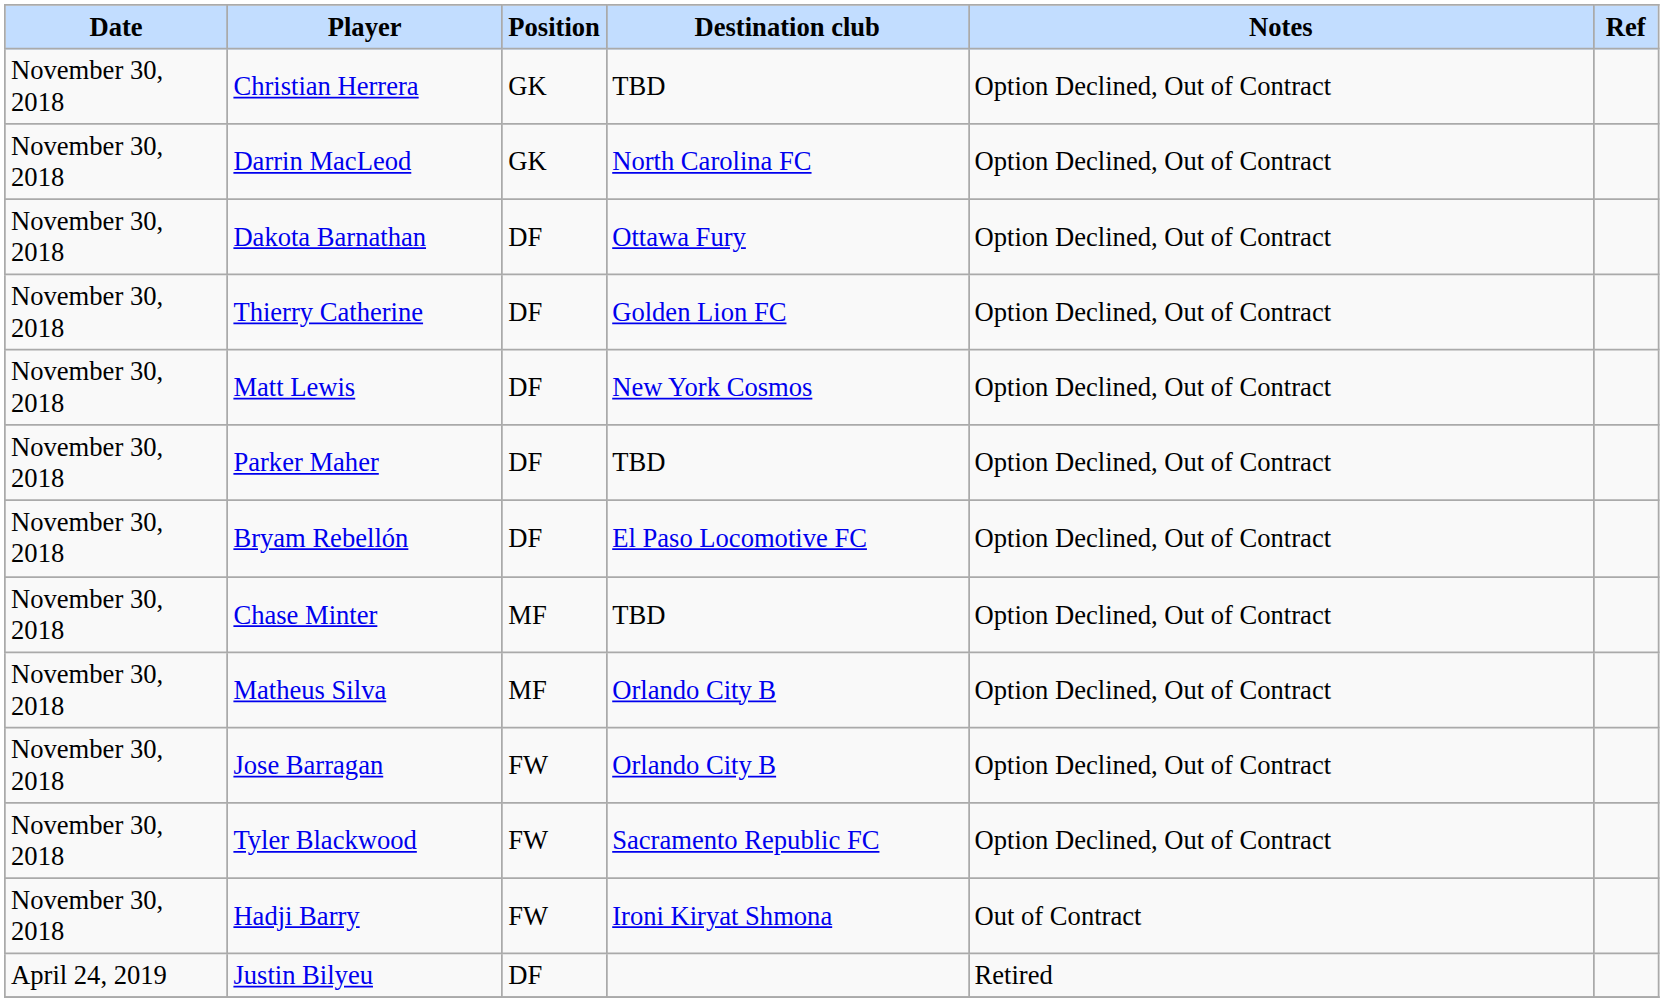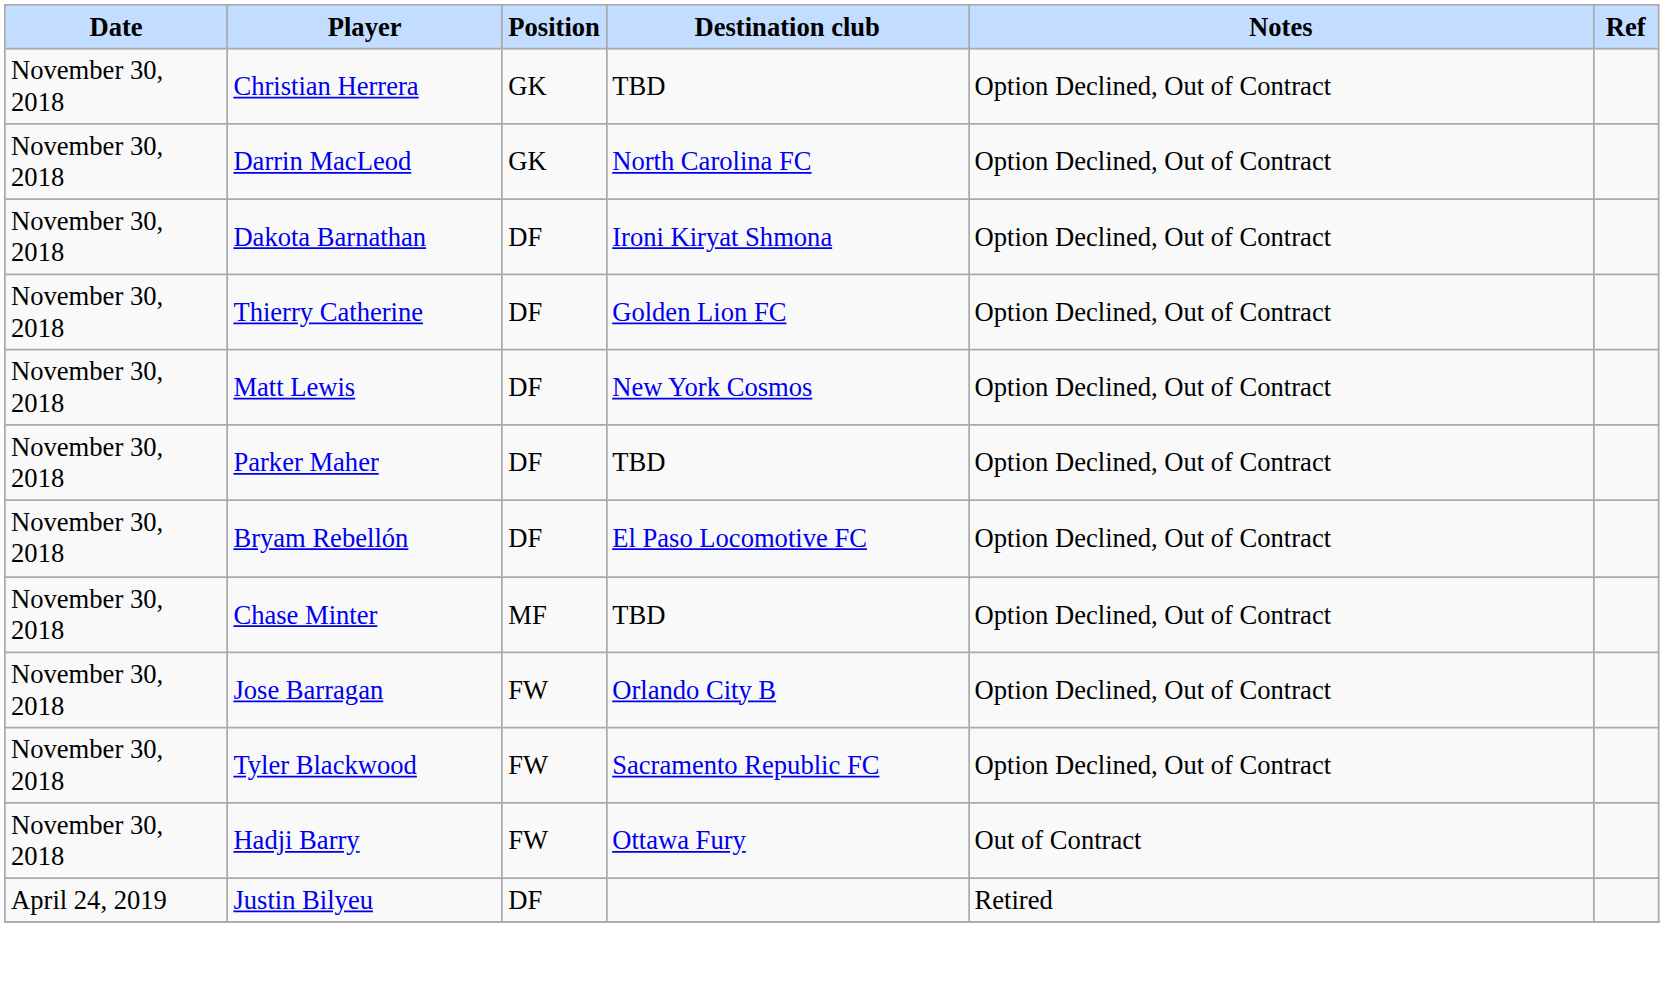 <table class="wikitable" style="text-align:left; font-size:95%;">
 <tr>
 <th style="background:#c2ddff; width:120px;">Date</th>
 <th style="background:#c2ddff; width:150px;">Player</th>
 <th style="background:#c2ddff; width:50px;">Position</th>
 <th style="background:#c2ddff; width:200px;">Destination club</th>
 <th style="background:#c2ddff; width:350px;">Notes</th>
 <th style="background:#c2ddff; width:30px;">Ref</th>
 </tr>
 <tr>
 <td>November 30, 2018</td>
 <td> <a href='#'>Christian Herrera</a></td>
 <td>GK</td>
 <td>TBD</td>
 <td>Option Declined, Out of Contract</td>
 <td></td>
 </tr>
 <tr>
 <td>November 30, 2018</td>
 <td> <a href='#'>Darrin MacLeod</a></td>
 <td>GK</td>
 <td> <a href='#'>North Carolina FC</a></td>
 <td>Option Declined, Out of Contract</td>
 <td></td>
 </tr>
 <tr>
 <td>November 30, 2018</td>
 <td> <a href='#'>Dakota Barnathan</a></td>
 <td>DF</td>
-<td> <a href='#'>Ottawa Fury</a></td>
+<td> <a href='#'>Ironi Kiryat Shmona</a></td>
 <td>Option Declined, Out of Contract</td>
 <td></td>
 </tr>
 <tr>
 <td>November 30, 2018</td>
 <td> <a href='#'>Thierry Catherine</a></td>
 <td>DF</td>
 <td> <a href='#'>Golden Lion FC</a></td>
 <td>Option Declined, Out of Contract</td>
 <td></td>
 </tr>
 <tr>
 <td>November 30, 2018</td>
 <td> <a href='#'>Matt Lewis</a></td>
 <td>DF</td>
 <td> <a href='#'>New York Cosmos</a></td>
 <td>Option Declined, Out of Contract</td>
 <td></td>
 </tr>
 <tr>
 <td>November 30, 2018</td>
 <td> <a href='#'>Parker Maher</a></td>
 <td>DF</td>
 <td>TBD</td>
 <td>Option Declined, Out of Contract</td>
 <td></td>
 </tr>
 <tr>
 <td>November 30, 2018</td>
 <td> <a href='#'>Bryam Rebellón</a></td>
 <td>DF</td>
 <td> <a href='#'>El Paso Locomotive FC</a></td>
 <td>Option Declined, Out of Contract</td>
 <td></td>
 </tr>
 <tr>
 <td>November 30, 2018</td>
 <td> <a href='#'>Chase Minter</a></td>
 <td>MF</td>
 <td>TBD</td>
 <td>Option Declined, Out of Contract</td>
 <td></td>
 </tr>
 <tr>
 <td>November 30, 2018</td>
-<td> <a href='#'>Matheus Silva</a></td>
-<td>MF</td>
-<td> <a href='#'>Orlando City B</a></td>
-<td>Option Declined, Out of Contract</td>
-<td></td>
-</tr>
-<tr>
-<td>November 30, 2018</td>
 <td> <a href='#'>Jose Barragan</a></td>
 <td>FW</td>
 <td> <a href='#'>Orlando City B</a></td>
 <td>Option Declined, Out of Contract</td>
 <td></td>
 </tr>
 <tr>
 <td>November 30, 2018</td>
 <td> <a href='#'>Tyler Blackwood</a></td>
 <td>FW</td>
 <td> <a href='#'>Sacramento Republic FC</a></td>
 <td>Option Declined, Out of Contract</td>
 <td></td>
 </tr>
 <tr>
 <td>November 30, 2018</td>
 <td> <a href='#'>Hadji Barry</a></td>
 <td>FW</td>
-<td> <a href='#'>Ironi Kiryat Shmona</a></td>
+<td> <a href='#'>Ottawa Fury</a></td>
 <td>Out of Contract</td>
 <td></td>
 </tr>
 <tr>
 <td>April 24, 2019</td>
 <td> <a href='#'>Justin Bilyeu</a></td>
 <td>DF</td>
 <td></td>
 <td>Retired</td>
 <td></td>
 </tr>
 <tr>
 </tr>
 </table>
